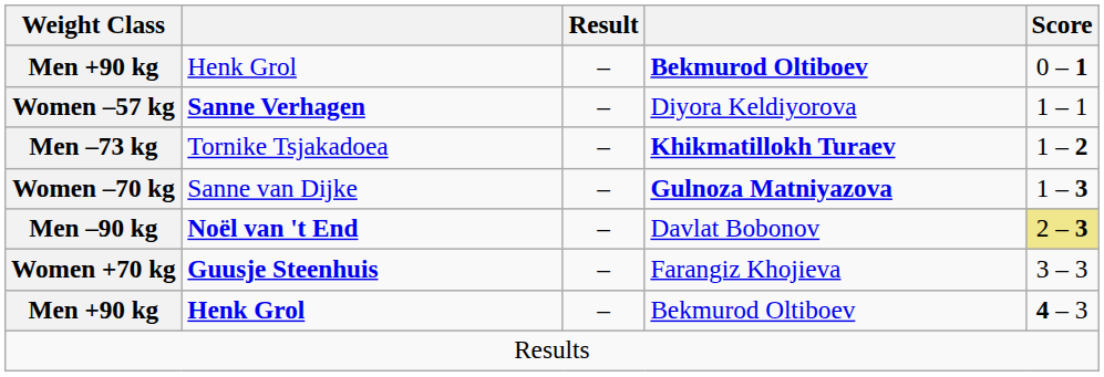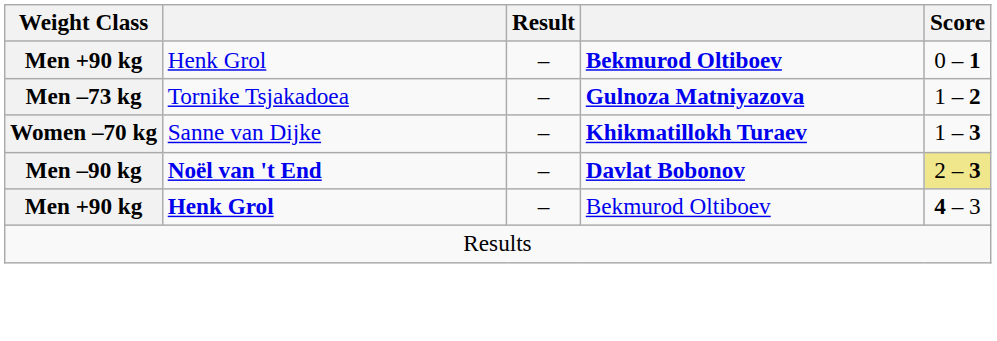 <table class="wikitable">
 <tr>
 <th>Weight Class</th>
 <th style="width: 230px;"></th>
 <th>Result</th>
 <th style="width: 230px;"></th>
 <th>Score</th>
 </tr>
 <tr>
 <th>Men +90 kg</th>
 <td><a href='#'>Henk Grol</a></td>
 <td align=center> – <strong></strong></td>
 <td><strong><a href='#'>Bekmurod Oltiboev</a></strong></td>
 <td align=center>0 – <strong>1</strong></td>
 </tr>
 <tr>
-<th>Women –57 kg</th>
-<td><strong><a href='#'>Sanne Verhagen</a></strong></td>
-<td align=center><strong></strong> – </td>
-<td><a href='#'>Diyora Keldiyorova</a></td>
-<td align=center>1 – 1</td>
-</tr>
-<tr>
 <th>Men –73 kg</th>
 <td><a href='#'>Tornike Tsjakadoea</a></td>
 <td align=center> – <strong></strong></td>
-<td><strong><a href='#'>Khikmatillokh Turaev</a></strong></td>
+<td><strong><a href='#'>Gulnoza Matniyazova</a></strong></td>
 <td align=center>1 – <strong>2</strong></td>
 </tr>
 <tr>
 <th>Women –70 kg</th>
 <td><a href='#'>Sanne van Dijke</a></td>
 <td align=center> – <strong></strong></td>
-<td><strong><a href='#'>Gulnoza Matniyazova</a></strong></td>
+<td><strong><a href='#'>Khikmatillokh Turaev</a></strong></td>
 <td align=center>1 – <strong>3</strong></td>
 </tr>
 <tr>
 <th>Men –90 kg</th>
 <td><strong><a href='#'>Noël van 't End</a></strong></td>
 <td align=center><strong></strong> – </td>
-<td><a href='#'>Davlat Bobonov</a></td>
+<td><strong><a href='#'>Davlat Bobonov</a></strong></td>
 <td align=center style="background: khaki;">2 – <strong>3</strong></td>
-</tr>
-<tr>
-<th>Women +70 kg</th>
-<td><strong><a href='#'>Guusje Steenhuis</a></strong></td>
-<td align=center><strong></strong> – </td>
-<td><a href='#'>Farangiz Khojieva</a></td>
-<td align=center>3 – 3</td>
 </tr>
 <tr>
 <th>Men +90 kg</th>
 <td><strong><a href='#'>Henk Grol</a></strong></td>
 <td align=center><strong></strong> – </td>
 <td><a href='#'>Bekmurod Oltiboev</a></td>
 <td align=center><strong>4</strong> – 3</td>
 </tr>
 <tr>
 <td align=center colspan=5>Results</td>
 </tr>
 </table>
